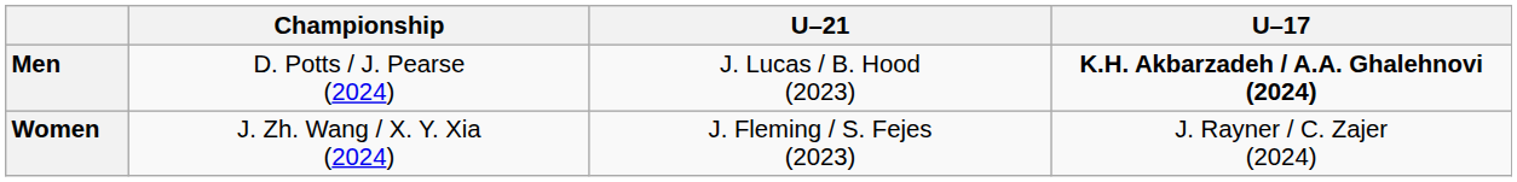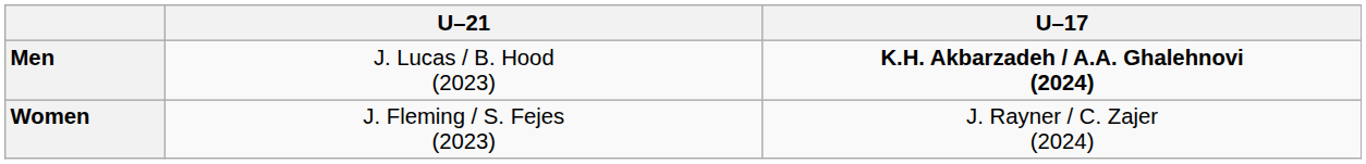 <table class="wikitable" style="font-size:90%; text-align:center; width:100%">
 <tr>
 <th style="width:8%"></th>
-<th style="width:30%">Championship</th>
 <th style="width:30%">U–21</th>
 <th style="width:30%">U–17</th>
 </tr>
 <tr valign=top>
 <th style="text-align:left;">Men</th>
-<td>D. Potts / J. Pearse <br> (<a href='#'>2024</a>)</td>
 <td>J. Lucas / B. Hood<br> (2023)</td>
 <td><strong>K.H. Akbarzadeh / A.A. Ghalehnovi<br> (2024)</strong></td>
 </tr>
 <tr valign=top>
 <th style="text-align:left;">Women</th>
-<td>J. Zh. Wang / X. Y. Xia <br> (<a href='#'>2024</a>)</td>
 <td>J. Fleming / S. Fejes <br> (2023)</td>
 <td>J. Rayner / C. Zajer <br> (2024)</td>
 </tr>
 </table>
